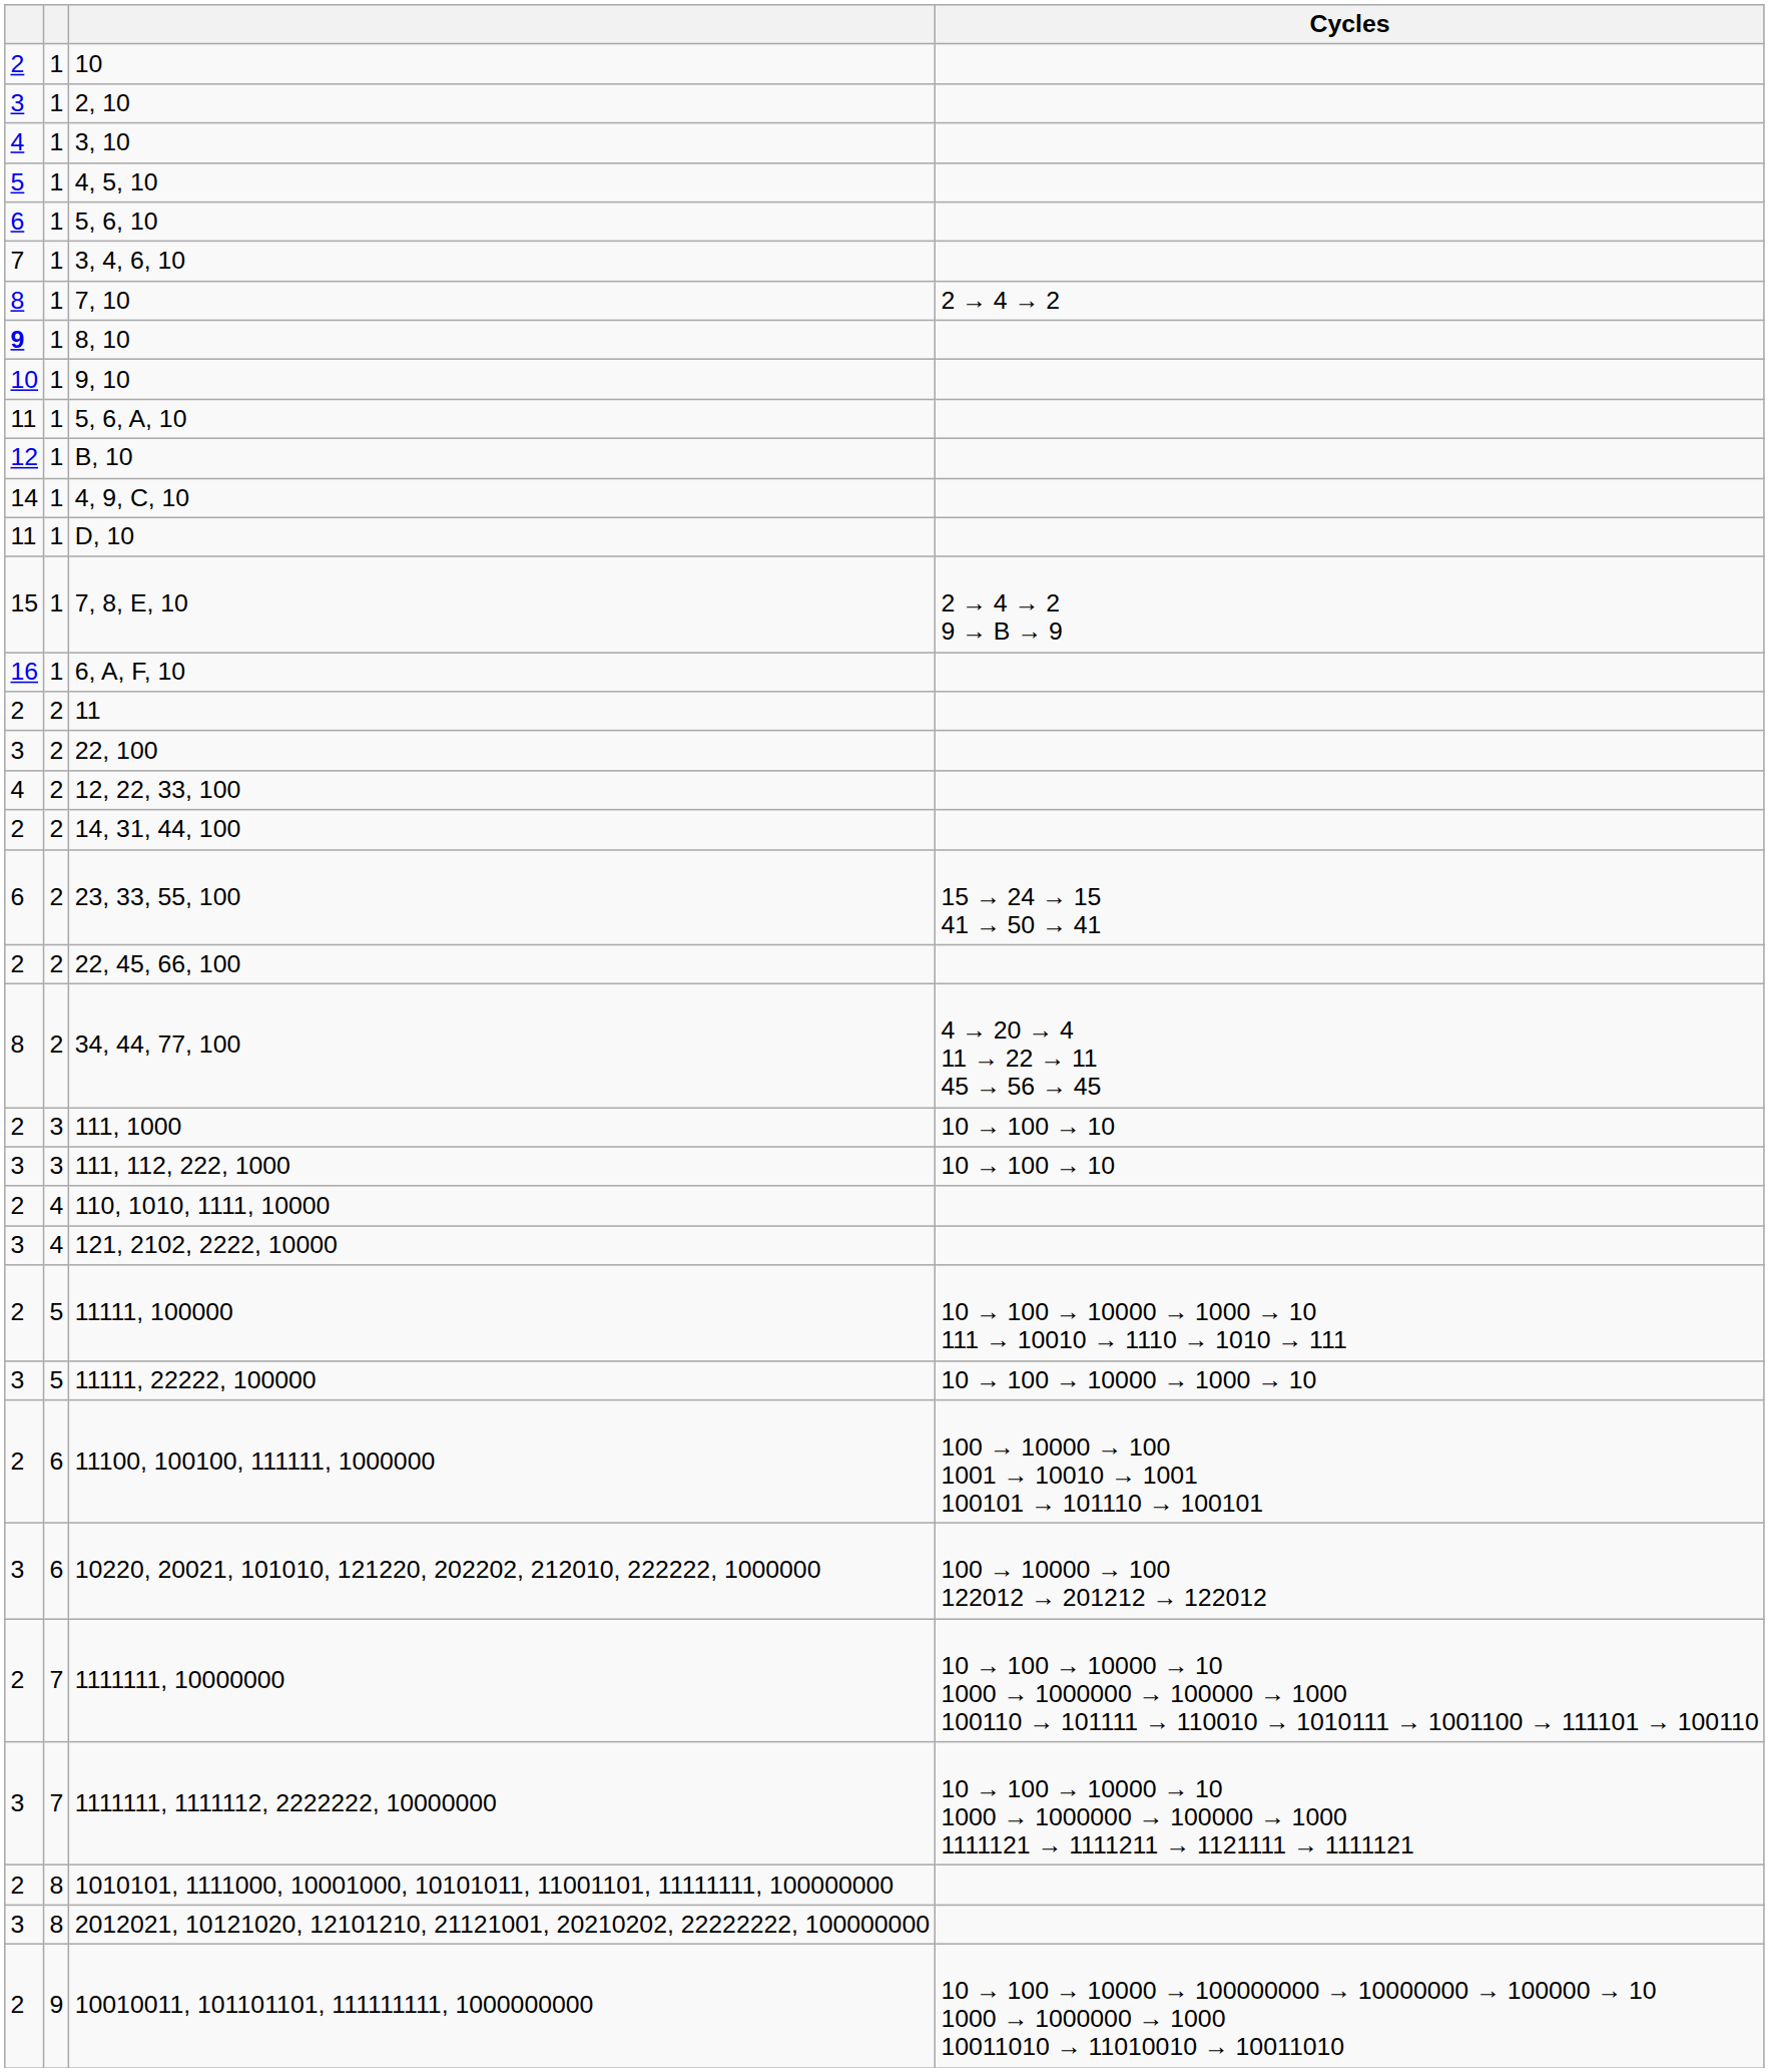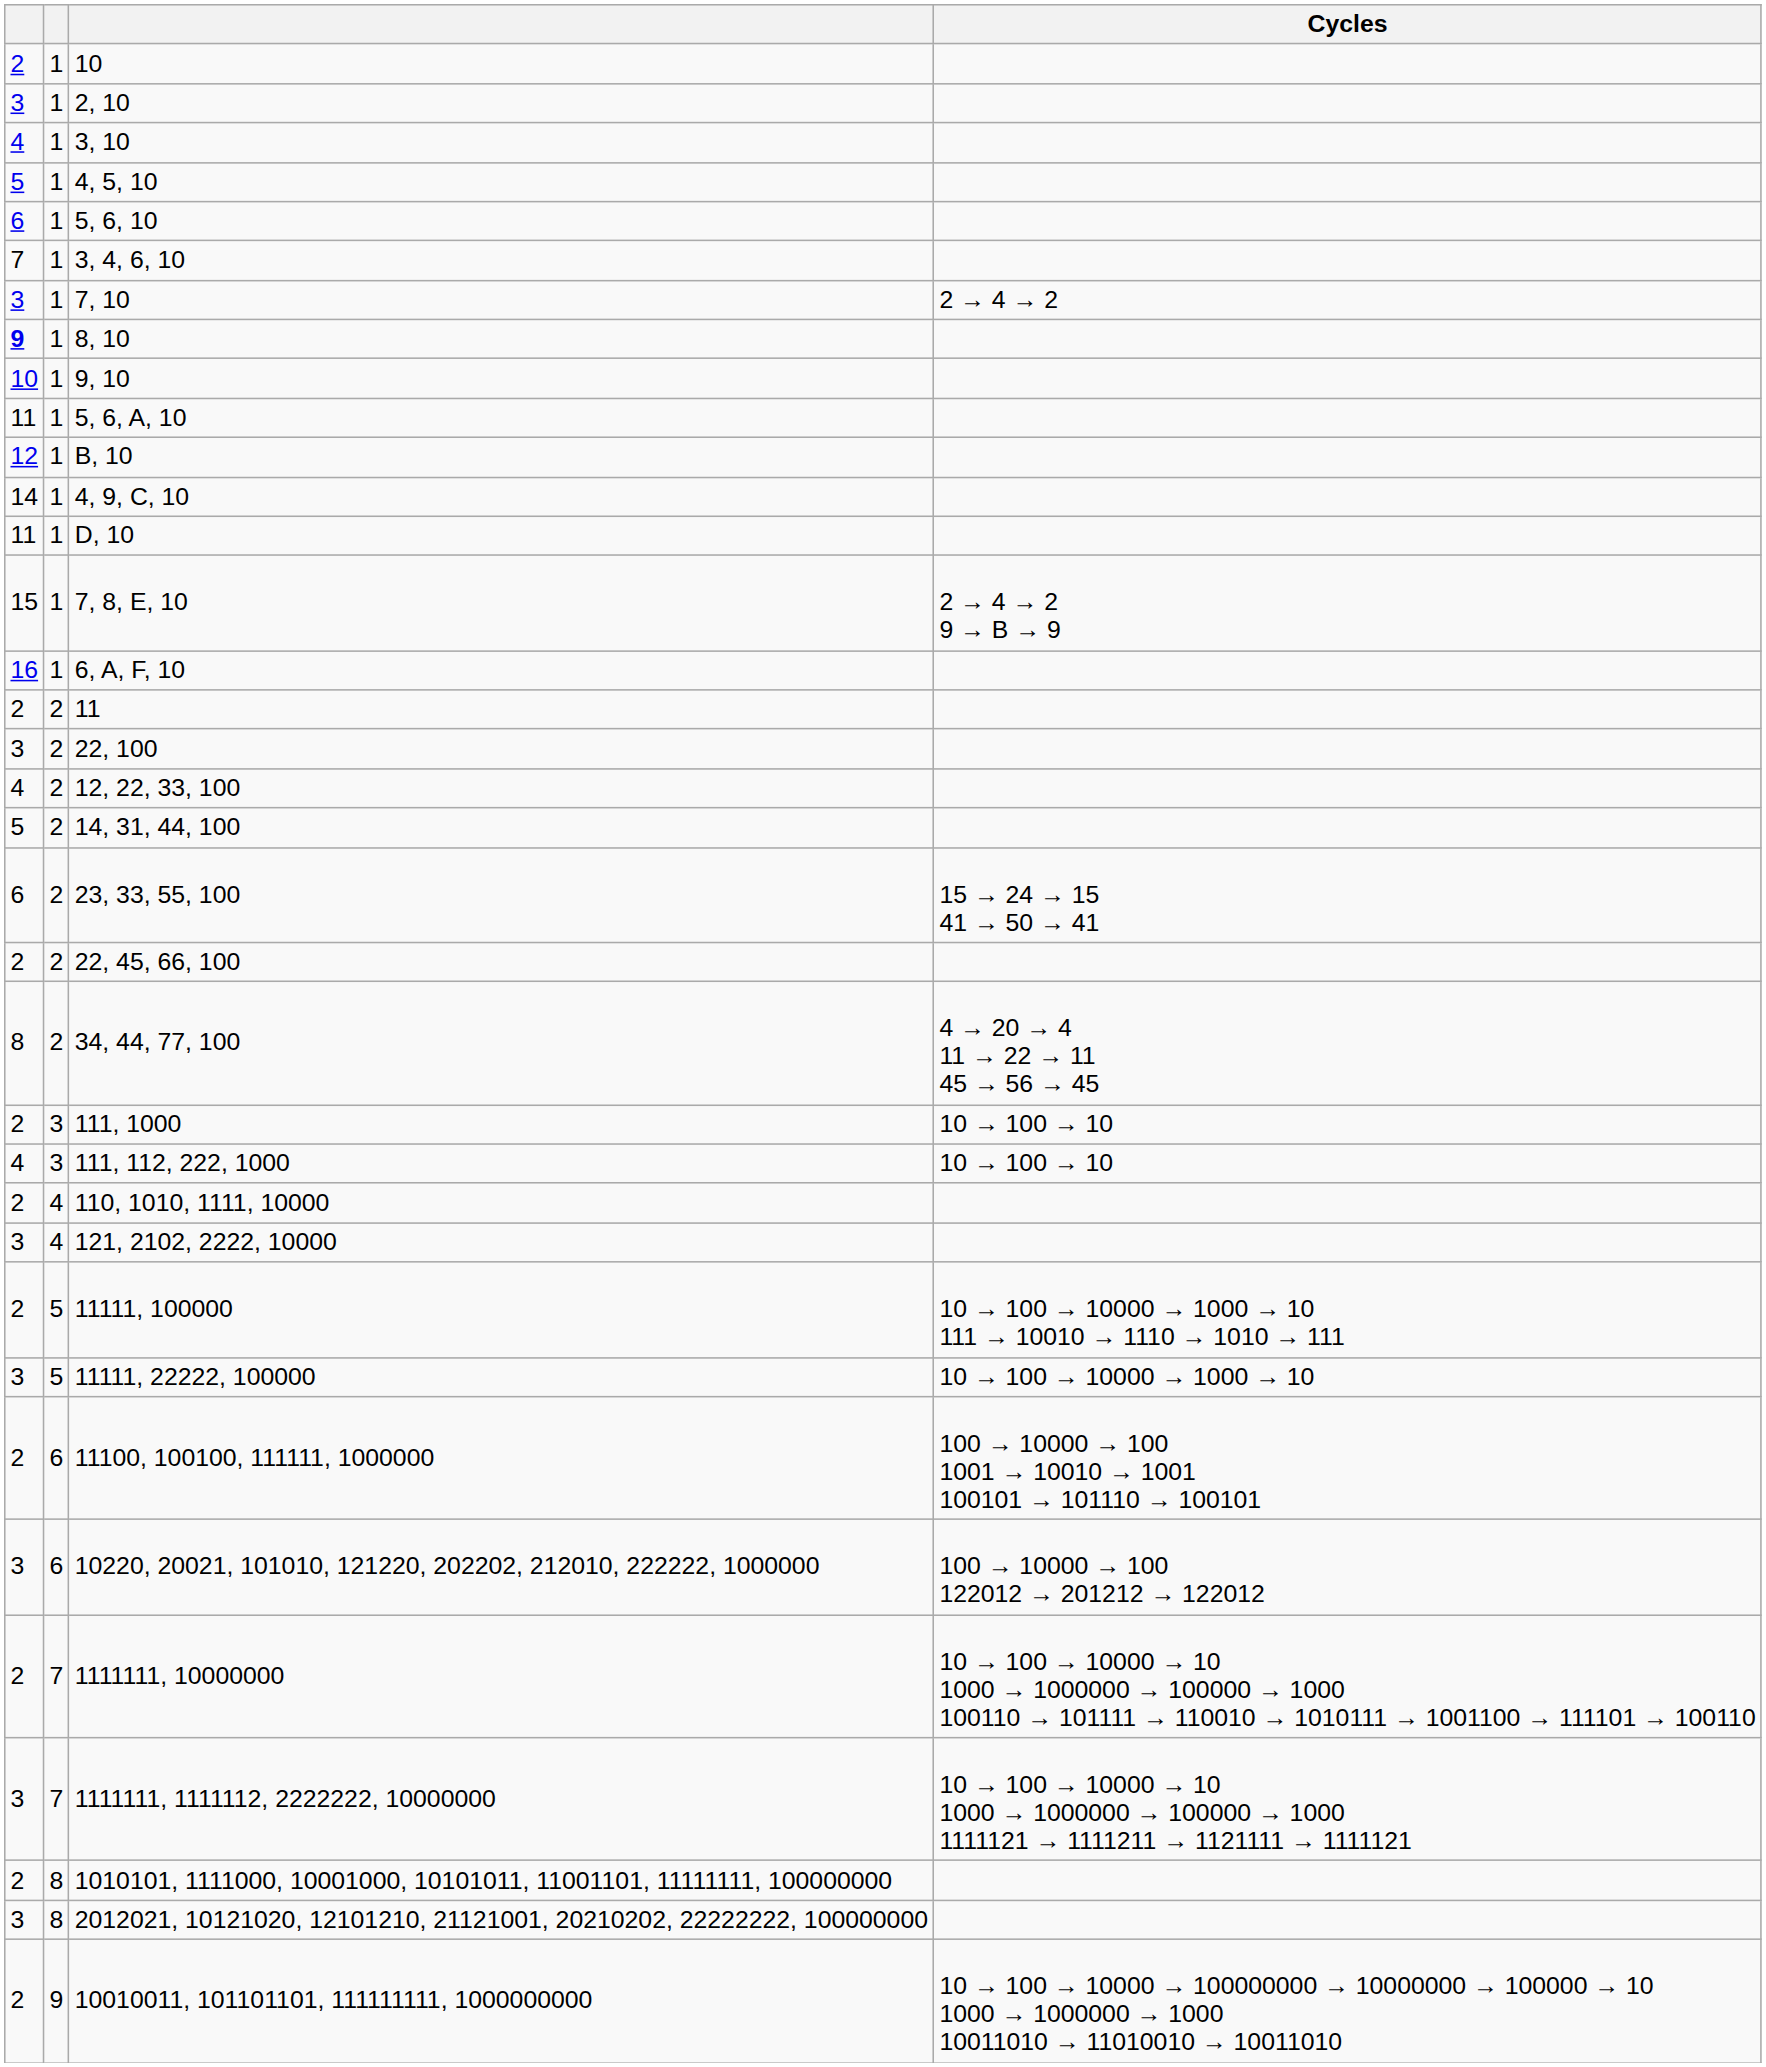 <table class="wikitable">
 <tr>
 <th></th>
 <th></th>
 <th></th>
 <th>Cycles</th>
 </tr>
 <tr -->
 <td><a href='#'>2</a></td>
 <td>1</td>
 <td>10</td>
 <td></td>
 </tr>
 <tr -->
 <td><a href='#'>3</a></td>
 <td>1</td>
 <td>2, 10</td>
 <td></td>
 </tr>
 <tr -->
 <td><a href='#'>4</a></td>
 <td>1</td>
 <td>3, 10</td>
 <td></td>
 </tr>
 <tr -->
 <td><a href='#'>5</a></td>
 <td>1</td>
 <td>4, 5, 10</td>
 <td></td>
 </tr>
 <tr -->
 <td><a href='#'>6</a></td>
 <td>1</td>
 <td>5, 6, 10</td>
 <td></td>
 </tr>
 <tr -->
 <td>7</td>
 <td>1</td>
 <td>3, 4, 6, 10</td>
 <td></td>
 </tr>
 <tr -->
-<td><a href='#'>8</a></td>
+<td><a href='#'>3</a></td>
 <td>1</td>
 <td>7, 10</td>
 <td>2 → 4 → 2</td>
 </tr>
 <tr -->
 <td><strong><a href='#'>9</a></strong></td>
 <td>1</td>
 <td>8, 10</td>
 <td></td>
 </tr>
 <tr -->
 <td><a href='#'>10</a></td>
 <td>1</td>
 <td>9, 10</td>
 <td></td>
 </tr>
 <tr -->
 <td>11</td>
 <td>1</td>
 <td>5, 6, A, 10</td>
 <td></td>
 </tr>
 <tr -->
 <td><a href='#'>12</a></td>
 <td>1</td>
 <td>B, 10</td>
 <td></td>
 </tr>
 <tr -->
 <td>14</td>
 <td>1</td>
 <td>4, 9, C, 10</td>
 <td></td>
 </tr>
 <tr -->
 <td>11</td>
 <td>1</td>
 <td>D, 10</td>
 <td></td>
 </tr>
 <tr -->
 <td>15</td>
 <td>1</td>
 <td>7, 8, E, 10</td>
 <td><br>2 → 4 → 2<br>9 → B → 9</td>
 </tr>
 <tr -->
 <td><a href='#'>16</a></td>
 <td>1</td>
 <td>6, A, F, 10</td>
 <td></td>
 </tr>
 <tr -->
 <td>2</td>
 <td>2</td>
 <td>11</td>
 <td></td>
 </tr>
 <tr -->
 <td>3</td>
 <td>2</td>
 <td>22, 100</td>
 <td></td>
 </tr>
 <tr -->
 <td>4</td>
 <td>2</td>
 <td>12, 22, 33, 100</td>
 <td></td>
 </tr>
 <tr -->
-<td>2</td>
+<td>5</td>
 <td>2</td>
 <td>14, 31, 44, 100</td>
 <td></td>
 </tr>
 <tr -->
 <td>6</td>
 <td>2</td>
 <td>23, 33, 55, 100</td>
 <td><br>15 → 24 → 15<br>41 → 50 → 41</td>
 </tr>
 <tr -->
 <td>2</td>
 <td>2</td>
 <td>22, 45, 66, 100</td>
 <td></td>
 </tr>
 <tr -->
 <td>8</td>
 <td>2</td>
 <td>34, 44, 77, 100</td>
 <td><br>4 → 20 → 4<br>11 → 22 → 11<br>45 → 56 → 45</td>
 </tr>
 <tr -->
 <td>2</td>
 <td>3</td>
 <td>111, 1000</td>
 <td>10 → 100 → 10</td>
 </tr>
 <tr -->
-<td>3</td>
+<td>4</td>
 <td>3</td>
 <td>111, 112, 222, 1000</td>
 <td>10 → 100 → 10</td>
 </tr>
 <tr -->
 <td>2</td>
 <td>4</td>
 <td>110, 1010, 1111, 10000</td>
 <td></td>
 </tr>
 <tr -->
 <td>3</td>
 <td>4</td>
 <td>121, 2102, 2222, 10000</td>
 <td></td>
 </tr>
 <tr -->
 <td>2</td>
 <td>5</td>
 <td>11111, 100000</td>
 <td><br>10 → 100 → 10000 → 1000 → 10<br>111 → 10010 → 1110 → 1010 → 111</td>
 </tr>
 <tr -->
 <td>3</td>
 <td>5</td>
 <td>11111, 22222, 100000</td>
 <td>10 → 100 → 10000 → 1000 → 10</td>
 </tr>
 <tr -->
 <td>2</td>
 <td>6</td>
 <td>11100, 100100, 111111, 1000000</td>
 <td><br>100 → 10000 → 100<br>1001 → 10010 → 1001<br>100101 → 101110 → 100101</td>
 </tr>
 <tr -->
 <td>3</td>
 <td>6</td>
 <td>10220, 20021, 101010, 121220, 202202, 212010, 222222, 1000000</td>
 <td><br>100 → 10000 → 100<br>122012 → 201212 → 122012</td>
 </tr>
 <tr -->
 <td>2</td>
 <td>7</td>
 <td>1111111, 10000000</td>
 <td><br>10 → 100 → 10000 → 10<br>1000 → 1000000 → 100000 → 1000<br>100110 → 101111 → 110010 → 1010111 → 1001100 → 111101 → 100110</td>
 </tr>
 <tr -->
 <td>3</td>
 <td>7</td>
 <td>1111111, 1111112, 2222222, 10000000</td>
 <td><br>10 → 100 → 10000 → 10<br>1000 → 1000000 → 100000 → 1000<br>1111121 → 1111211 → 1121111 → 1111121</td>
 </tr>
 <tr -->
 <td>2</td>
 <td>8</td>
 <td>1010101, 1111000, 10001000, 10101011, 11001101, 11111111, 100000000</td>
 <td></td>
 </tr>
 <tr -->
 <td>3</td>
 <td>8</td>
 <td>2012021, 10121020, 12101210, 21121001, 20210202, 22222222, 100000000</td>
 <td></td>
 </tr>
 <tr -->
 <td>2</td>
 <td>9</td>
 <td>10010011, 101101101, 111111111, 1000000000</td>
 <td><br>10 → 100 → 10000 → 100000000 → 10000000 → 100000 → 10<br>1000 → 1000000 → 1000<br>10011010 → 11010010 → 10011010</td>
 </tr>
 </table>
